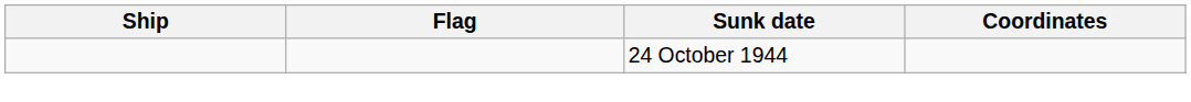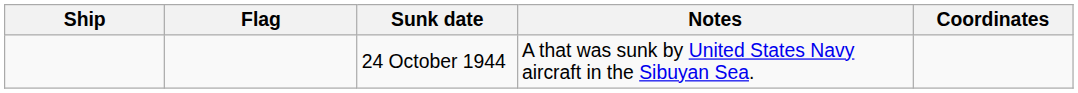 <table class="wikitable sortable" style="width:100%" |>
 <tr>
 <th width="15%">Ship</th>
 <th width="18%">Flag</th>
 <th width="15%" align="right">Sunk date</th>
+<th width="37%">Notes</th>
 <th width="15%">Coordinates</th>
 </tr>
 <tr>
 <td scope="row" data-sort-value="Musashi"></td>
 <td></td>
 <td>24 October 1944</td>
+<td>A  that was sunk by <a href='#'>United States Navy</a> aircraft in the <a href='#'>Sibuyan Sea</a>.</td>
 <td></td>
 </tr>
 </table>
